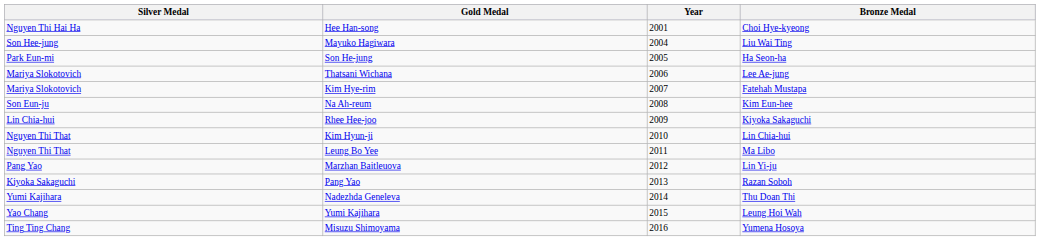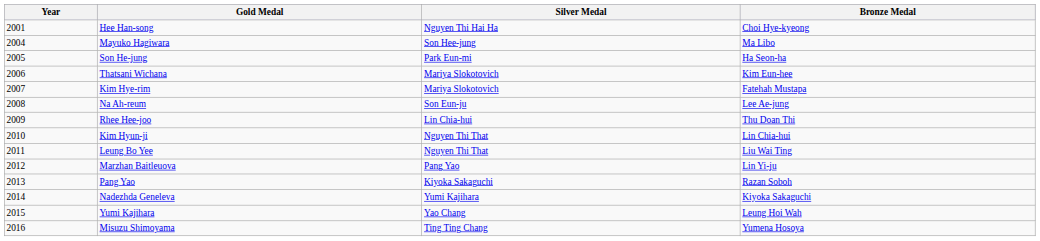 <table class=wikitable style="font-size:90%" width="80%">
 <tr style="background:#ccccff;">
+<th>Year</th>
+<th> <strong>Gold Medal</strong></th>
 <th> <strong>Silver Medal</strong></th>
-<th> <strong>Gold Medal</strong></th>
-<th>Year</th>
 <th> <strong>Bronze Medal</strong></th>
 </tr>
 <tr>
+<td>2001</td>
+<td> <a href='#'>Hee Han-song</a></td>
 <td> <a href='#'>Nguyen Thi Hai Ha</a></td>
-<td> <a href='#'>Hee Han-song</a></td>
-<td>2001</td>
 <td> <a href='#'>Choi Hye-kyeong</a></td>
 </tr>
 <tr>
+<td>2004</td>
+<td> <a href='#'>Mayuko Hagiwara</a></td>
 <td> <a href='#'>Son Hee-jung</a></td>
-<td> <a href='#'>Mayuko Hagiwara</a></td>
-<td>2004</td>
+<td> <a href='#'>Ma Libo</a></td>
+</tr>
+<tr>
+<td>2005</td>
+<td> <a href='#'>Son He-jung</a></td>
+<td> <a href='#'>Park Eun-mi</a></td>
+<td> <a href='#'>Ha Seon-ha</a></td>
+</tr>
+<tr>
+<td>2006</td>
+<td> <a href='#'>Thatsani Wichana</a></td>
+<td> <a href='#'>Mariya Slokotovich</a></td>
+<td> <a href='#'>Kim Eun-hee</a></td>
+</tr>
+<tr>
+<td>2007</td>
+<td> <a href='#'>Kim Hye-rim</a></td>
+<td> <a href='#'>Mariya Slokotovich</a></td>
+<td> <a href='#'>Fatehah Mustapa</a></td>
+</tr>
+<tr>
+<td>2008</td>
+<td> <a href='#'>Na Ah-reum</a></td>
+<td> <a href='#'>Son Eun-ju</a></td>
+<td> <a href='#'>Lee Ae-jung</a></td>
+</tr>
+<tr>
+<td>2009</td>
+<td> <a href='#'>Rhee Hee-joo</a></td>
+<td> <a href='#'>Lin Chia-hui</a></td>
+<td> <a href='#'>Thu Doan Thi</a></td>
+</tr>
+<tr>
+<td>2010</td>
+<td> <a href='#'>Kim Hyun-ji</a></td>
+<td> <a href='#'>Nguyen Thi That</a></td>
+<td> <a href='#'>Lin Chia-hui</a></td>
+</tr>
+<tr>
+<td>2011</td>
+<td> <a href='#'>Leung Bo Yee</a></td>
+<td> <a href='#'>Nguyen Thi That</a></td>
 <td> <a href='#'>Liu Wai Ting</a></td>
 </tr>
 <tr>
-<td> <a href='#'>Park Eun-mi</a></td>
-<td> <a href='#'>Son He-jung</a></td>
-<td>2005</td>
-<td> <a href='#'>Ha Seon-ha</a></td>
+<td>2012</td>
+<td> <a href='#'>Marzhan Baitleuova</a></td>
+<td> <a href='#'>Pang Yao</a></td>
+<td> <a href='#'>Lin Yi-ju</a></td>
 </tr>
 <tr>
-<td> <a href='#'>Mariya Slokotovich</a></td>
-<td> <a href='#'>Thatsani Wichana</a></td>
-<td>2006</td>
-<td> <a href='#'>Lee Ae-jung</a></td>
+<td>2013</td>
+<td> <a href='#'>Pang Yao</a></td>
+<td> <a href='#'>Kiyoka Sakaguchi</a></td>
+<td> <a href='#'>Razan Soboh</a></td>
 </tr>
 <tr>
-<td> <a href='#'>Mariya Slokotovich</a></td>
-<td> <a href='#'>Kim Hye-rim</a></td>
-<td>2007</td>
-<td> <a href='#'>Fatehah Mustapa</a></td>
-</tr>
-<tr>
-<td> <a href='#'>Son Eun-ju</a></td>
-<td> <a href='#'>Na Ah-reum</a></td>
-<td>2008</td>
-<td> <a href='#'>Kim Eun-hee</a></td>
-</tr>
-<tr>
-<td> <a href='#'>Lin Chia-hui</a></td>
-<td> <a href='#'>Rhee Hee-joo</a></td>
-<td>2009</td>
+<td>2014</td>
+<td> <a href='#'>Nadezhda Geneleva</a></td>
+<td> <a href='#'>Yumi Kajihara</a></td>
 <td> <a href='#'>Kiyoka Sakaguchi</a></td>
 </tr>
 <tr>
-<td> <a href='#'>Nguyen Thi That</a></td>
-<td> <a href='#'>Kim Hyun-ji</a></td>
-<td>2010</td>
-<td> <a href='#'>Lin Chia-hui</a></td>
-</tr>
-<tr>
-<td> <a href='#'>Nguyen Thi That</a></td>
-<td> <a href='#'>Leung Bo Yee</a></td>
-<td>2011</td>
-<td> <a href='#'>Ma Libo</a></td>
-</tr>
-<tr>
-<td> <a href='#'>Pang Yao</a></td>
-<td> <a href='#'>Marzhan Baitleuova</a></td>
-<td>2012</td>
-<td> <a href='#'>Lin Yi-ju</a></td>
-</tr>
-<tr>
-<td> <a href='#'>Kiyoka Sakaguchi</a></td>
-<td> <a href='#'>Pang Yao</a></td>
-<td>2013</td>
-<td> <a href='#'>Razan Soboh</a></td>
-</tr>
-<tr>
+<td>2015</td>
 <td> <a href='#'>Yumi Kajihara</a></td>
-<td> <a href='#'>Nadezhda Geneleva</a></td>
-<td>2014</td>
-<td> <a href='#'>Thu Doan Thi</a></td>
-</tr>
-<tr>
 <td> <a href='#'>Yao Chang</a></td>
-<td> <a href='#'>Yumi Kajihara</a></td>
-<td>2015</td>
 <td> <a href='#'>Leung Hoi Wah</a></td>
 </tr>
 <tr>
+<td>2016</td>
+<td> <a href='#'>Misuzu Shimoyama</a></td>
 <td> <a href='#'>Ting Ting Chang</a></td>
-<td> <a href='#'>Misuzu Shimoyama</a></td>
-<td>2016</td>
 <td> <a href='#'>Yumena Hosoya</a></td>
 </tr>
 </table>
